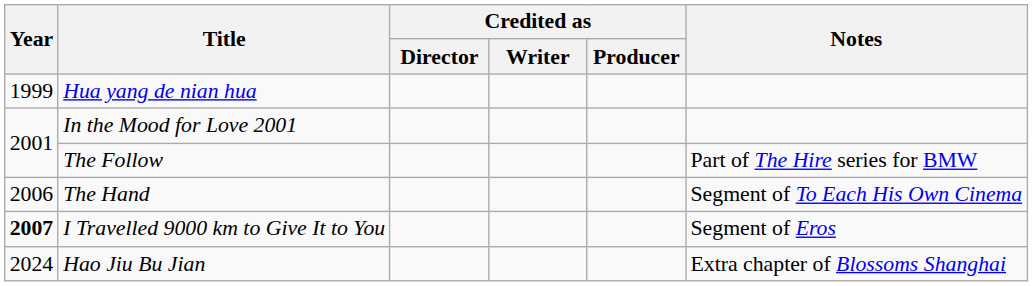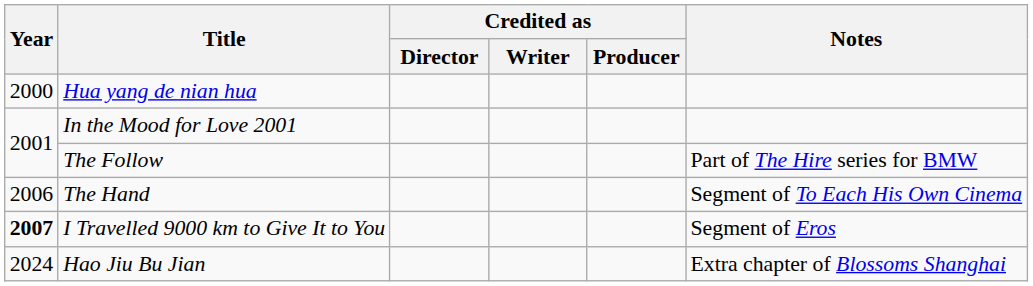 <table class="wikitable">
 <tr>
 <th rowspan="2">Year</th>
 <th rowspan="2">Title</th>
 <th colspan="3">Credited as</th>
 <th rowspan="2">Notes</th>
 </tr>
 <tr>
 <th width=65>Director</th>
 <th width=65>Writer</th>
 <th width=65>Producer</th>
 </tr>
 <tr>
-<td>1999</td>
+<td>2000</td>
 <td><em><a href='#'>Hua yang de nian hua</a></em></td>
 <td></td>
 <td></td>
 <td></td>
 <td></td>
 </tr>
 <tr>
 <td rowspan=2>2001</td>
 <td><em>In the Mood for Love 2001</em></td>
 <td></td>
 <td></td>
 <td></td>
 <td></td>
 </tr>
 <tr>
 <td><em>The Follow</em></td>
 <td></td>
 <td></td>
 <td></td>
 <td>Part of <em><a href='#'>The Hire</a></em> series for <a href='#'>BMW</a></td>
 </tr>
 <tr>
 <td>2006</td>
 <td><em>The Hand</em></td>
 <td></td>
 <td></td>
 <td></td>
 <td>Segment of <em><a href='#'>To Each His Own Cinema</a></em></td>
 </tr>
 <tr>
 <td><strong>2007</strong></td>
 <td><em>I Travelled 9000 km to Give It to You</em></td>
 <td></td>
 <td></td>
 <td></td>
 <td>Segment of <em><a href='#'>Eros</a></em></td>
 </tr>
 <tr>
 <td>2024</td>
 <td><em>Hao Jiu Bu Jian</em></td>
 <td></td>
 <td></td>
 <td></td>
 <td>Extra chapter of <em><a href='#'>Blossoms Shanghai</a></em></td>
 </tr>
 </table>
